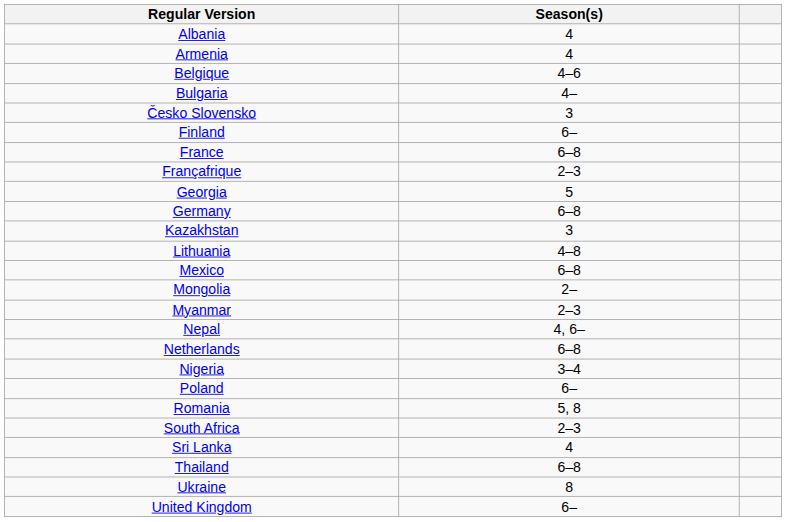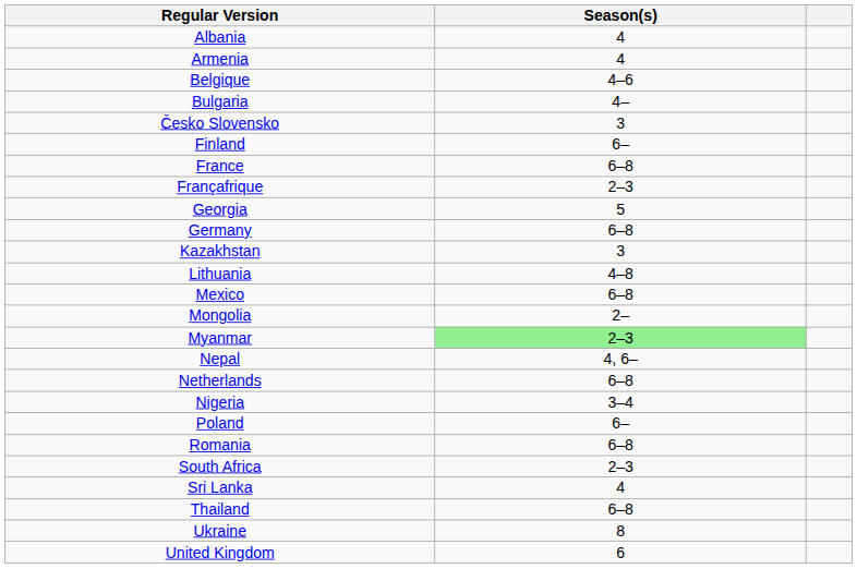 <table class="wikitable mw-collapsible mw-collapsed" style="text-align:center; font-size:100%; line-height:15px; width:100%">
 <tr>
 <th scope="col" width="5">Regular Version</th>
 <th scope="col" width="3">Season(s)</th>
 <th scope="col" width="3"></th>
 </tr>
 <tr>
 <td><a href='#'>Albania</a></td>
 <td>4</td>
 <td></td>
 </tr>
 <tr>
 <td><a href='#'>Armenia</a></td>
 <td>4</td>
 <td></td>
 </tr>
 <tr>
 <td><a href='#'>Belgique</a></td>
 <td>4–6</td>
 <td></td>
 </tr>
 <tr>
 <td><a href='#'>Bulgaria</a></td>
 <td>4–</td>
 <td></td>
 </tr>
 <tr>
 <td><a href='#'>Česko Slovensko</a></td>
 <td>3</td>
 <td></td>
 </tr>
 <tr>
 <td><a href='#'>Finland</a></td>
 <td>6–</td>
 <td></td>
 </tr>
 <tr>
 <td><a href='#'>France</a></td>
 <td>6–8</td>
 <td></td>
 </tr>
 <tr>
 <td><a href='#'>Françafrique</a></td>
 <td>2–3</td>
 <td></td>
 </tr>
 <tr>
 <td><a href='#'>Georgia</a></td>
 <td>5</td>
 <td></td>
 </tr>
 <tr>
 <td><a href='#'>Germany</a></td>
 <td>6–8</td>
 <td></td>
 </tr>
 <tr>
 <td><a href='#'>Kazakhstan</a></td>
 <td>3</td>
 <td></td>
 </tr>
 <tr>
 <td><a href='#'>Lithuania</a></td>
 <td>4–8</td>
 <td></td>
 </tr>
 <tr>
 <td><a href='#'>Mexico</a></td>
 <td>6–8</td>
 <td></td>
 </tr>
 <tr>
 <td><a href='#'>Mongolia</a></td>
 <td>2–</td>
 <td></td>
 </tr>
 <tr>
 <td><a href='#'>Myanmar</a></td>
-<td>2–3</td>
+<td style="background: lightgreen;">2–3</td>
 <td></td>
 </tr>
 <tr>
 <td><a href='#'>Nepal</a></td>
 <td>4, 6–</td>
 <td></td>
 </tr>
 <tr>
 <td><a href='#'>Netherlands</a></td>
 <td>6–8</td>
 <td></td>
 </tr>
 <tr>
 <td><a href='#'>Nigeria</a></td>
 <td>3–4</td>
 <td></td>
 </tr>
 <tr>
 <td><a href='#'>Poland</a></td>
 <td>6–</td>
 <td></td>
 </tr>
 <tr>
 <td><a href='#'>Romania</a></td>
-<td>5, 8</td>
+<td>6–8</td>
 <td></td>
 </tr>
 <tr>
 <td><a href='#'>South Africa</a></td>
 <td>2–3</td>
 <td></td>
 </tr>
 <tr>
 <td><a href='#'>Sri Lanka</a></td>
 <td>4</td>
 <td></td>
 </tr>
 <tr>
 <td><a href='#'>Thailand</a></td>
 <td>6–8</td>
 <td></td>
 </tr>
 <tr>
 <td><a href='#'>Ukraine</a></td>
 <td>8</td>
 <td></td>
 </tr>
 <tr>
 <td><a href='#'>United Kingdom</a></td>
-<td>6–</td>
+<td>6</td>
 <td></td>
 </tr>
 </table>
